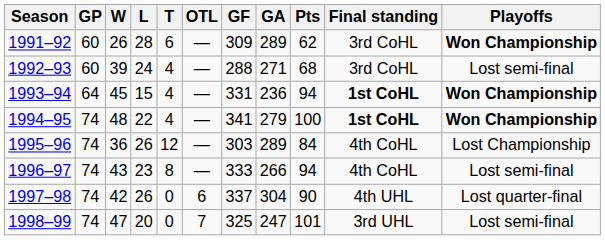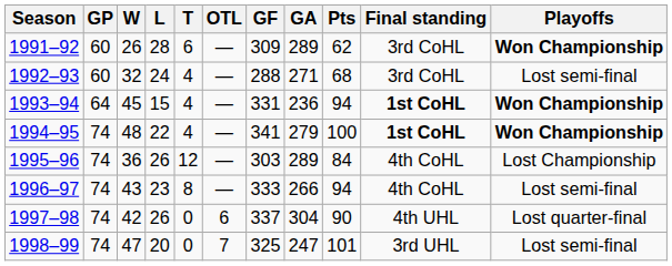 <table class="wikitable" style="text-align:center">
 <tr>
 <th>Season</th>
 <th>GP</th>
 <th>W</th>
 <th>L</th>
 <th>T</th>
 <th>OTL</th>
 <th>GF</th>
 <th>GA</th>
 <th>Pts</th>
 <th>Final standing</th>
 <th>Playoffs</th>
 </tr>
 <tr>
 <td><a href='#'>1991–92</a></td>
 <td>60</td>
 <td>26</td>
 <td>28</td>
 <td>6</td>
 <td>—</td>
 <td>309</td>
 <td>289</td>
 <td>62</td>
 <td>3rd CoHL</td>
 <td><strong>Won Championship</strong></td>
 </tr>
 <tr>
 <td><a href='#'>1992–93</a></td>
 <td>60</td>
-<td>39</td>
+<td>32</td>
 <td>24</td>
 <td>4</td>
 <td>—</td>
 <td>288</td>
 <td>271</td>
 <td>68</td>
 <td>3rd CoHL</td>
 <td>Lost semi-final</td>
 </tr>
 <tr>
 <td><a href='#'>1993–94</a></td>
 <td>64</td>
 <td>45</td>
 <td>15</td>
 <td>4</td>
 <td>—</td>
 <td>331</td>
 <td>236</td>
 <td>94</td>
 <td><strong>1st CoHL</strong></td>
 <td><strong>Won Championship</strong></td>
 </tr>
 <tr>
 <td><a href='#'>1994–95</a></td>
 <td>74</td>
 <td>48</td>
 <td>22</td>
 <td>4</td>
 <td>—</td>
 <td>341</td>
 <td>279</td>
 <td>100</td>
 <td><strong>1st CoHL</strong></td>
 <td><strong>Won Championship</strong></td>
 </tr>
 <tr>
 <td><a href='#'>1995–96</a></td>
 <td>74</td>
 <td>36</td>
 <td>26</td>
 <td>12</td>
 <td>—</td>
 <td>303</td>
 <td>289</td>
 <td>84</td>
 <td>4th CoHL</td>
 <td>Lost Championship</td>
 </tr>
 <tr>
 <td><a href='#'>1996–97</a></td>
 <td>74</td>
 <td>43</td>
 <td>23</td>
 <td>8</td>
 <td>—</td>
 <td>333</td>
 <td>266</td>
 <td>94</td>
 <td>4th CoHL</td>
 <td>Lost semi-final</td>
 </tr>
 <tr>
 <td><a href='#'>1997–98</a></td>
 <td>74</td>
 <td>42</td>
 <td>26</td>
 <td>0</td>
 <td>6</td>
 <td>337</td>
 <td>304</td>
 <td>90</td>
 <td>4th UHL</td>
 <td>Lost quarter-final</td>
 </tr>
 <tr>
 <td><a href='#'>1998–99</a></td>
 <td>74</td>
 <td>47</td>
 <td>20</td>
 <td>0</td>
 <td>7</td>
 <td>325</td>
 <td>247</td>
 <td>101</td>
 <td>3rd UHL</td>
 <td>Lost semi-final</td>
 </tr>
 </table>
